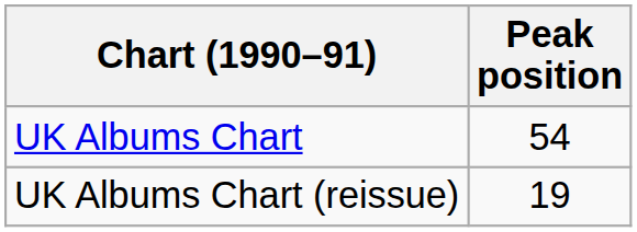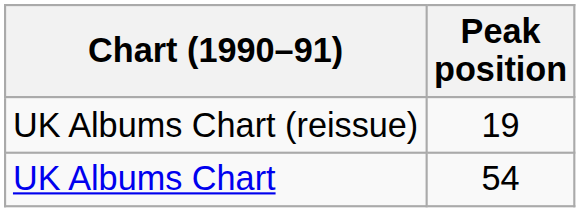 <table class="wikitable">
 <tr>
 <th>Chart (1990–91)</th>
 <th>Peak<br>position</th>
 </tr>
 <tr>
+<td>UK Albums Chart (reissue)</td>
+<td style="text-align:center;">19</td>
+</tr>
+<tr>
 <td><a href='#'>UK Albums Chart</a></td>
 <td style="text-align:center;">54</td>
 </tr>
-<tr>
-<td>UK Albums Chart (reissue)</td>
-<td style="text-align:center;">19</td>
-</tr>
 </table>
